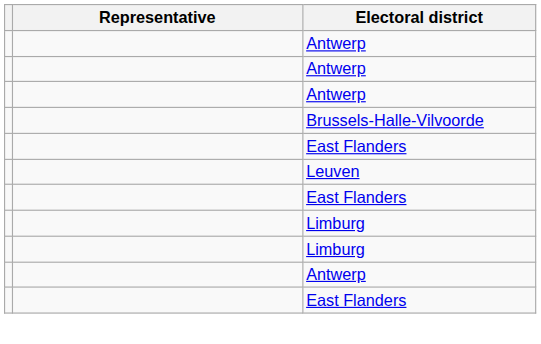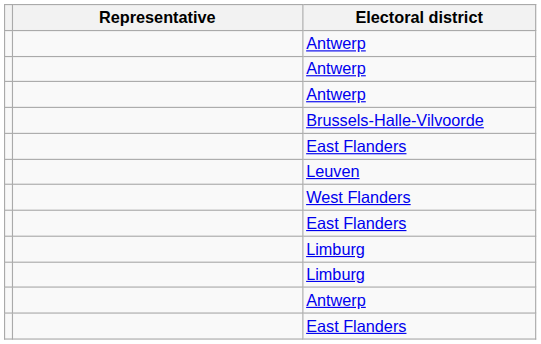 <table class="sortable wikitable" style="text-align:left; font-size:90%">
 <tr>
 <th></th>
 <th width="250">Representative</th>
 <th width="200">Electoral district</th>
 </tr>
 <tr>
 <td></td>
 <td align=left></td>
 <td><a href='#'>Antwerp</a></td>
 </tr>
 <tr>
 <td></td>
 <td align=left></td>
 <td><a href='#'>Antwerp</a></td>
 </tr>
 <tr>
 <td></td>
 <td align=left></td>
 <td><a href='#'>Antwerp</a></td>
 </tr>
 <tr>
 <td></td>
 <td align=left></td>
 <td><a href='#'>Brussels-Halle-Vilvoorde</a></td>
 </tr>
 <tr>
 <td></td>
 <td align=left></td>
 <td><a href='#'>East Flanders</a></td>
 </tr>
 <tr>
 <td></td>
 <td align=left></td>
 <td><a href='#'>Leuven</a></td>
 </tr>
 <tr>
 <td></td>
 <td align=left></td>
+<td><a href='#'>West Flanders</a></td>
+</tr>
+<tr>
+<td></td>
+<td align=left></td>
 <td><a href='#'>East Flanders</a></td>
 </tr>
 <tr>
 <td></td>
 <td align=left></td>
 <td><a href='#'>Limburg</a></td>
 </tr>
 <tr>
 <td></td>
 <td align=left></td>
 <td><a href='#'>Limburg</a></td>
 </tr>
 <tr>
 <td></td>
 <td align=left></td>
 <td><a href='#'>Antwerp</a></td>
 </tr>
 <tr>
 <td></td>
 <td align=left></td>
 <td><a href='#'>East Flanders</a></td>
 </tr>
 </table>
